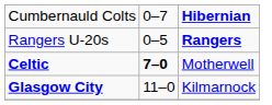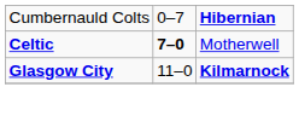 <table class="wikitable">
 <tr>
 <td>Cumbernauld Colts</td>
 <td>0–7</td>
 <td><strong><a href='#'>Hibernian</a></strong></td>
-</tr>
-<tr>
-<td><a href='#'>Rangers</a> U-20s</td>
-<td>0–5</td>
-<td><strong><a href='#'>Rangers</a></strong></td>
 </tr>
 <tr>
 <td><strong><a href='#'>Celtic</a></strong></td>
 <td><strong>7–0</strong></td>
 <td><a href='#'>Motherwell</a></td>
 </tr>
 <tr>
 <td><strong><a href='#'>Glasgow City</a></strong></td>
 <td>11–0</td>
-<td><a href='#'>Kilmarnock</a></td>
+<td><strong><a href='#'>Kilmarnock</a></strong></td>
 </tr>
 <tr>
 </tr>
 </table>
